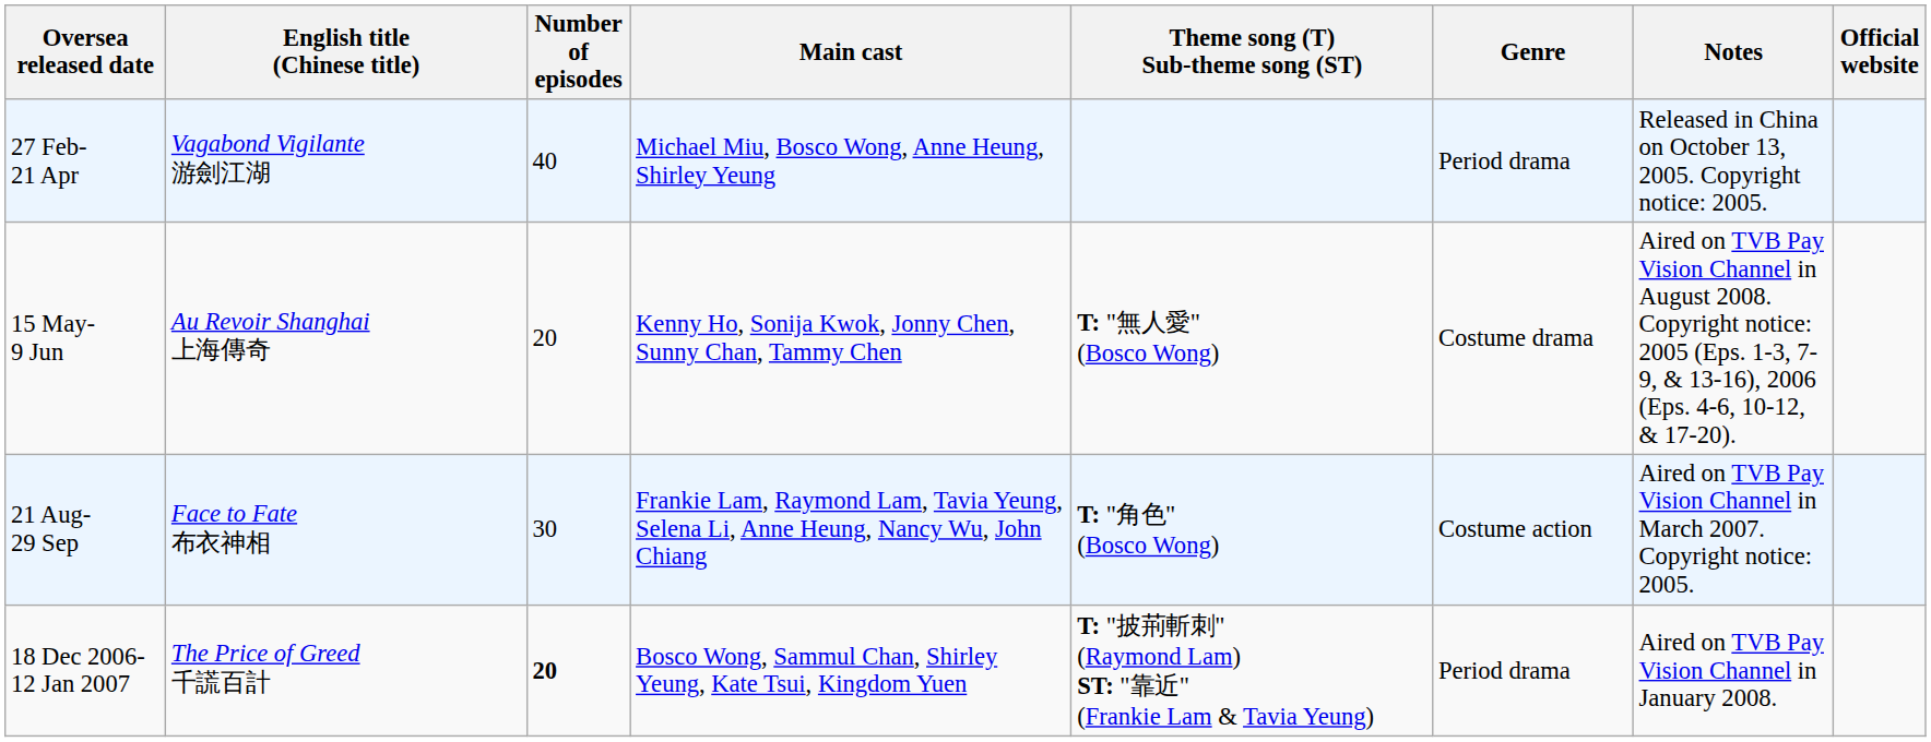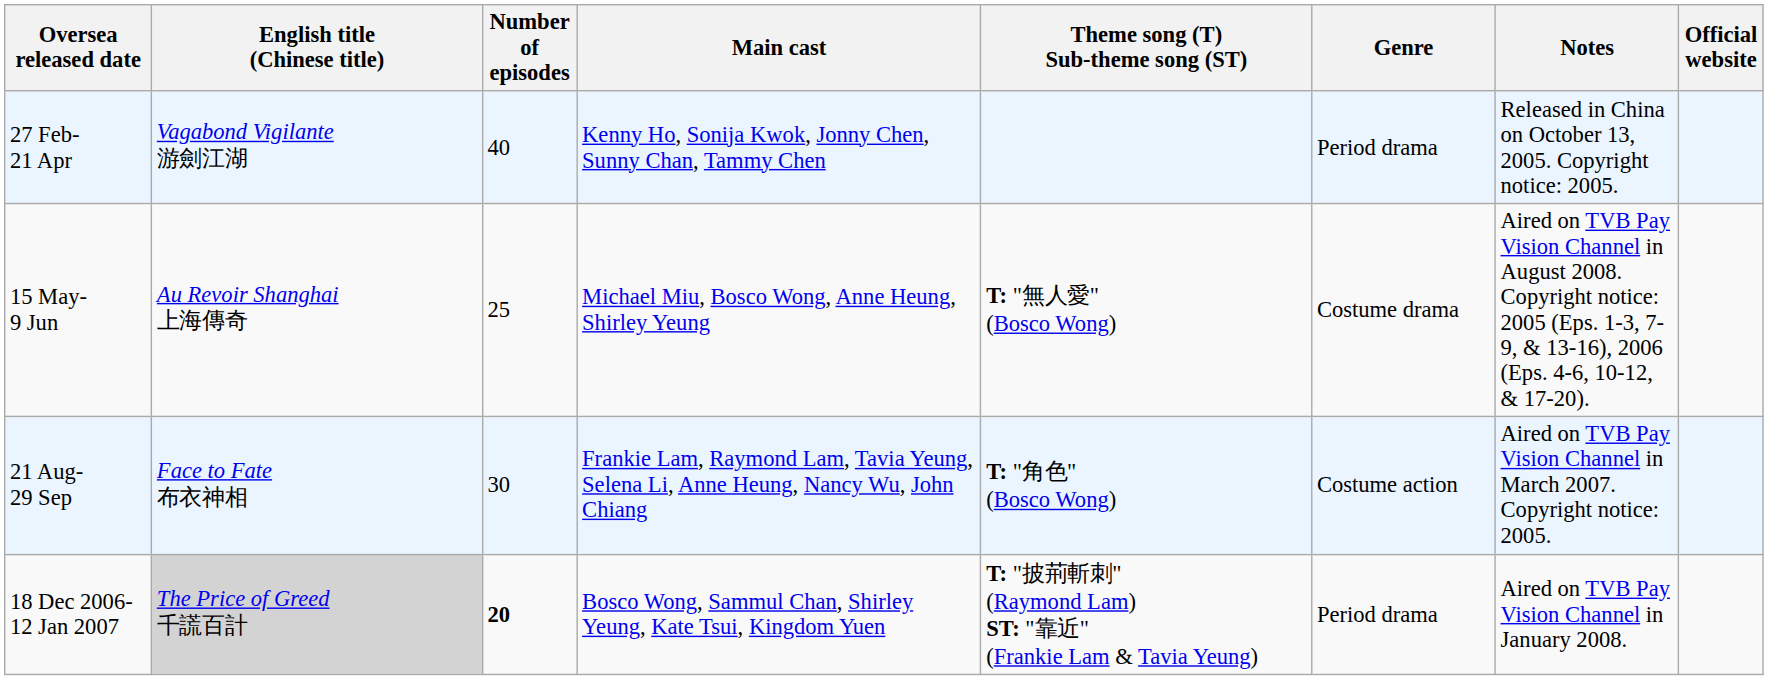 <table class="wikitable">
 <tr>
 <th align=center width=8% bgcolor="silver">Oversea <br> released date</th>
 <th align=center width=18% bgcolor="silver">English title <br> (Chinese title)</th>
 <th align=center width=5% bgcolor="silver">Number of episodes</th>
 <th align=center width=22% bgcolor="silver">Main cast</th>
 <th align=center width=18% bgcolor="silver">Theme song (T) <br>Sub-theme song (ST)</th>
 <th align=center width=10% bgcolor="silver">Genre</th>
 <th align=center width=10% bgcolor="silver">Notes</th>
 <th align=center width=1% bgcolor="silver">Official website</th>
 </tr>
 <tr ---- bgcolor="ebf5ff">
 <td>27 Feb-<br> 21 Apr</td>
 <td><em><a href='#'>Vagabond Vigilante</a></em> <br> 游劍江湖</td>
 <td>40</td>
-<td><a href='#'>Michael Miu</a>, <a href='#'>Bosco Wong</a>, <a href='#'>Anne Heung</a>, <a href='#'>Shirley Yeung</a></td>
+<td><a href='#'>Kenny Ho</a>, <a href='#'>Sonija Kwok</a>, <a href='#'>Jonny Chen</a>, <a href='#'>Sunny Chan</a>, <a href='#'>Tammy Chen</a></td>
 <td></td>
 <td>Period drama</td>
 <td>Released in China on October 13, 2005. Copyright notice: 2005.</td>
 <td></td>
 </tr>
 <tr>
 <td>15 May-<br> 9 Jun</td>
 <td><em><a href='#'>Au Revoir Shanghai</a></em> <br> 上海傳奇</td>
-<td>20</td>
-<td><a href='#'>Kenny Ho</a>, <a href='#'>Sonija Kwok</a>, <a href='#'>Jonny Chen</a>, <a href='#'>Sunny Chan</a>, <a href='#'>Tammy Chen</a></td>
+<td>25</td>
+<td><a href='#'>Michael Miu</a>, <a href='#'>Bosco Wong</a>, <a href='#'>Anne Heung</a>, <a href='#'>Shirley Yeung</a></td>
 <td><strong>T:</strong> "無人愛" <br> (<a href='#'>Bosco Wong</a>)</td>
 <td>Costume drama</td>
 <td>Aired on <a href='#'>TVB Pay Vision Channel</a> in August 2008. Copyright notice: 2005 (Eps. 1-3, 7-9, & 13-16), 2006 (Eps. 4-6, 10-12, & 17-20).</td>
 <td></td>
 </tr>
 <tr ---- bgcolor="ebf5ff">
 <td>21 Aug-<br> 29 Sep</td>
 <td><em><a href='#'>Face to Fate</a></em> <br> 布衣神相</td>
 <td>30</td>
 <td><a href='#'>Frankie Lam</a>, <a href='#'>Raymond Lam</a>, <a href='#'>Tavia Yeung</a>, <a href='#'>Selena Li</a>, <a href='#'>Anne Heung</a>, <a href='#'>Nancy Wu</a>, <a href='#'>John Chiang</a></td>
 <td><strong>T:</strong> "角色" <br> (<a href='#'>Bosco Wong</a>)</td>
 <td>Costume action</td>
 <td>Aired on <a href='#'>TVB Pay Vision Channel</a> in March 2007. Copyright notice: 2005.</td>
 <td> </td>
 </tr>
 <tr>
 <td>18 Dec 2006-<br> 12 Jan 2007</td>
-<td><em><a href='#'>The Price of Greed</a></em> <br> 千謊百計</td>
+<td style="background: lightgrey;"><em><a href='#'>The Price of Greed</a></em> <br> 千謊百計</td>
 <td><strong>20</strong></td>
 <td><a href='#'>Bosco Wong</a>, <a href='#'>Sammul Chan</a>, <a href='#'>Shirley Yeung</a>, <a href='#'>Kate Tsui</a>, <a href='#'>Kingdom Yuen</a></td>
 <td><strong>T:</strong> "披荊斬刺" <br> (<a href='#'>Raymond Lam</a>) <br> <strong>ST:</strong> "靠近" <br> (<a href='#'>Frankie Lam</a> & <a href='#'>Tavia Yeung</a>)</td>
 <td>Period drama</td>
 <td>Aired on <a href='#'>TVB Pay Vision Channel</a> in January 2008.</td>
 <td></td>
 </tr>
 </table>
